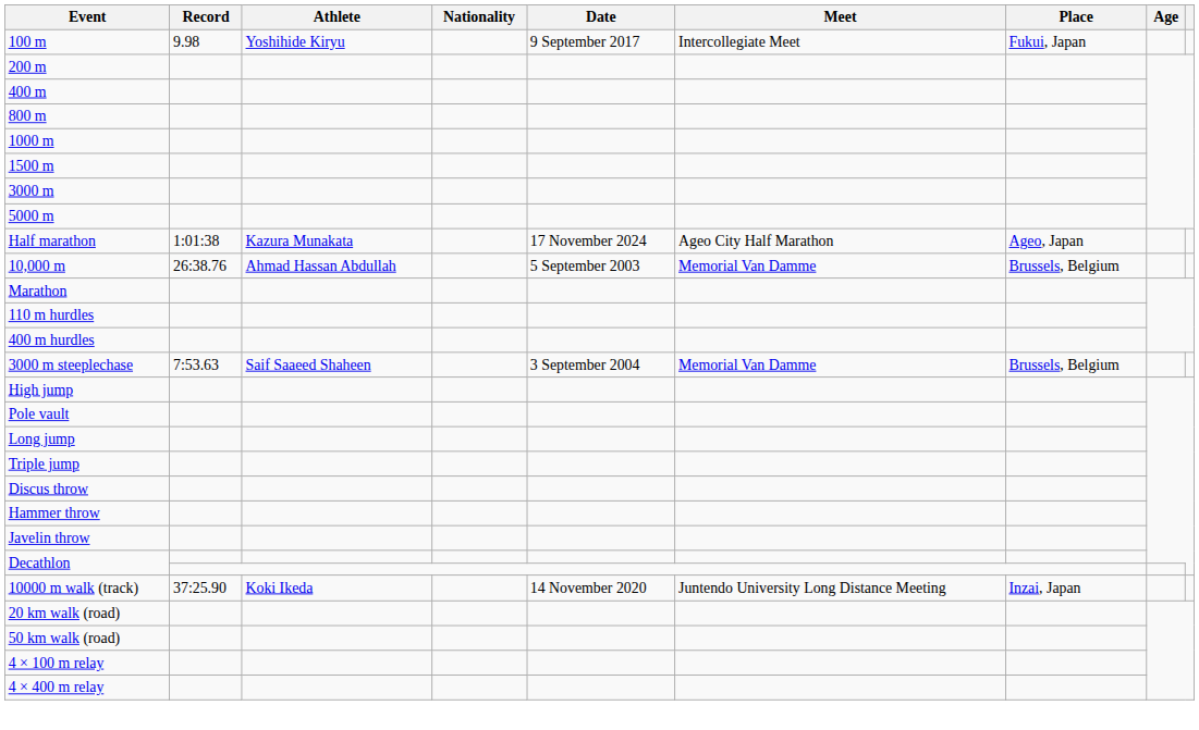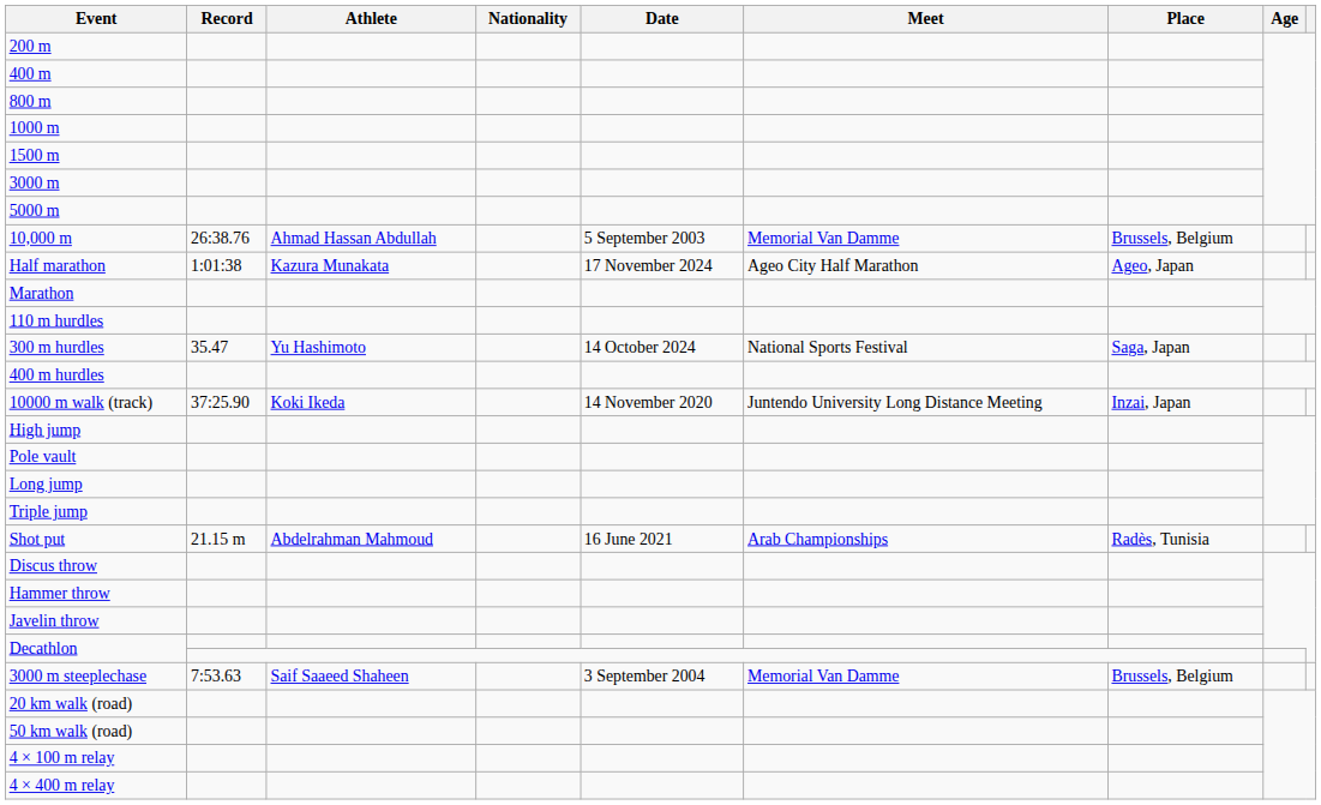 <table class="wikitable" style="font-size:95%; width: 95%;">
 <tr>
 <th>Event</th>
 <th>Record</th>
 <th>Athlete</th>
 <th>Nationality</th>
 <th>Date</th>
 <th>Meet</th>
 <th>Place</th>
 <th>Age</th>
 <th></th>
-</tr>
-<tr>
-<td><a href='#'>100 m</a></td>
-<td>9.98 </td>
-<td><a href='#'>Yoshihide Kiryu</a></td>
-<td></td>
-<td>9 September 2017</td>
-<td>Intercollegiate Meet</td>
-<td><a href='#'>Fukui</a>, Japan</td>
-<td></td>
-<td></td>
 </tr>
 <tr>
 <td><a href='#'>200 m</a></td>
 <td></td>
 <td></td>
 <td></td>
 <td></td>
 <td></td>
 <td></td>
 </tr>
 <tr>
 <td><a href='#'>400 m</a></td>
 <td></td>
 <td></td>
 <td></td>
 <td></td>
 <td></td>
 <td></td>
 </tr>
 <tr>
 <td><a href='#'>800 m</a></td>
 <td></td>
 <td></td>
 <td></td>
 <td></td>
 <td></td>
 <td></td>
 </tr>
 <tr>
 <td><a href='#'>1000 m</a></td>
 <td></td>
 <td></td>
 <td></td>
 <td></td>
 <td></td>
 <td></td>
 </tr>
 <tr>
 <td><a href='#'>1500 m</a></td>
 <td></td>
 <td></td>
 <td></td>
 <td></td>
 <td></td>
 <td></td>
 </tr>
 <tr>
 <td><a href='#'>3000 m</a></td>
 <td></td>
 <td></td>
 <td></td>
 <td></td>
 <td></td>
 <td></td>
 </tr>
 <tr>
 <td><a href='#'>5000 m</a></td>
 <td></td>
 <td></td>
 <td></td>
 <td></td>
 <td></td>
 <td></td>
 </tr>
 <tr>
+<td><a href='#'>10,000 m</a></td>
+<td>26:38.76</td>
+<td><a href='#'>Ahmad Hassan Abdullah</a></td>
+<td></td>
+<td>5 September 2003</td>
+<td><a href='#'>Memorial Van Damme</a></td>
+<td><a href='#'>Brussels</a>, Belgium</td>
+<td></td>
+<td></td>
+</tr>
+<tr>
 <td><a href='#'>Half marathon</a></td>
 <td>1:01:38</td>
 <td><a href='#'>Kazura Munakata</a></td>
 <td></td>
 <td>17 November 2024</td>
 <td>Ageo City Half Marathon</td>
 <td><a href='#'>Ageo</a>, Japan</td>
-<td></td>
-<td></td>
-</tr>
-<tr>
-<td><a href='#'>10,000 m</a></td>
-<td>26:38.76</td>
-<td><a href='#'>Ahmad Hassan Abdullah</a></td>
-<td></td>
-<td>5 September 2003</td>
-<td><a href='#'>Memorial Van Damme</a></td>
-<td><a href='#'>Brussels</a>, Belgium</td>
 <td></td>
 <td></td>
 </tr>
 <tr>
 <td><a href='#'>Marathon</a></td>
 <td></td>
 <td></td>
 <td></td>
 <td></td>
 <td></td>
 <td></td>
 </tr>
 <tr>
 <td><a href='#'>110 m hurdles</a></td>
 <td></td>
 <td></td>
 <td></td>
 <td></td>
 <td></td>
 <td></td>
 </tr>
 <tr>
+<td><a href='#'>300 m hurdles</a></td>
+<td>35.47</td>
+<td><a href='#'>Yu Hashimoto</a></td>
+<td></td>
+<td>14 October 2024</td>
+<td>National Sports Festival</td>
+<td><a href='#'>Saga</a>, Japan</td>
+<td></td>
+<td></td>
+</tr>
+<tr>
 <td><a href='#'>400 m hurdles</a></td>
 <td></td>
 <td></td>
 <td></td>
 <td></td>
 <td></td>
 <td></td>
 </tr>
 <tr>
-<td><a href='#'>3000 m steeplechase</a></td>
-<td>7:53.63</td>
-<td><a href='#'>Saif Saaeed Shaheen</a></td>
+<td><a href='#'>10000 m walk</a> (track)</td>
+<td>37:25.90</td>
+<td><a href='#'>Koki Ikeda</a></td>
 <td></td>
-<td>3 September 2004</td>
-<td><a href='#'>Memorial Van Damme</a></td>
-<td><a href='#'>Brussels</a>, Belgium</td>
+<td>14 November 2020</td>
+<td>Juntendo University Long Distance Meeting</td>
+<td><a href='#'>Inzai</a>, Japan</td>
 <td></td>
 <td></td>
 </tr>
 <tr>
 <td><a href='#'>High jump</a></td>
 <td></td>
 <td></td>
 <td></td>
 <td></td>
 <td></td>
 <td></td>
 </tr>
 <tr>
 <td><a href='#'>Pole vault</a></td>
 <td></td>
 <td></td>
 <td></td>
 <td></td>
 <td></td>
 <td></td>
 </tr>
 <tr>
 <td><a href='#'>Long jump</a></td>
 <td></td>
 <td></td>
 <td></td>
 <td></td>
 <td></td>
 <td></td>
 </tr>
 <tr>
 <td><a href='#'>Triple jump</a></td>
 <td></td>
 <td></td>
 <td></td>
 <td></td>
+<td></td>
+<td></td>
+</tr>
+<tr>
+<td><a href='#'>Shot put</a></td>
+<td>21.15 m</td>
+<td><a href='#'>Abdelrahman Mahmoud</a></td>
+<td></td>
+<td>16 June 2021</td>
+<td><a href='#'>Arab Championships</a></td>
+<td><a href='#'>Radès</a>, Tunisia</td>
 <td></td>
 <td></td>
 </tr>
 <tr>
 <td><a href='#'>Discus throw</a></td>
 <td></td>
 <td></td>
 <td></td>
 <td></td>
 <td></td>
 <td></td>
 </tr>
 <tr>
 <td><a href='#'>Hammer throw</a></td>
 <td></td>
 <td></td>
 <td></td>
 <td></td>
 <td></td>
 <td></td>
 </tr>
 <tr>
 <td><a href='#'>Javelin throw</a></td>
 <td></td>
 <td></td>
 <td></td>
 <td></td>
 <td></td>
 <td></td>
 </tr>
 <tr>
 <td rowspan=2><a href='#'>Decathlon</a></td>
 <td></td>
 <td></td>
 <td></td>
 <td></td>
 <td></td>
 <td></td>
 </tr>
 <tr>
 <td colspan=6></td>
 <td></td>
 </tr>
 <tr>
-<td><a href='#'>10000 m walk</a> (track)</td>
-<td>37:25.90</td>
-<td><a href='#'>Koki Ikeda</a></td>
+<td><a href='#'>3000 m steeplechase</a></td>
+<td>7:53.63</td>
+<td><a href='#'>Saif Saaeed Shaheen</a></td>
 <td></td>
-<td>14 November 2020</td>
-<td>Juntendo University Long Distance Meeting</td>
-<td><a href='#'>Inzai</a>, Japan</td>
+<td>3 September 2004</td>
+<td><a href='#'>Memorial Van Damme</a></td>
+<td><a href='#'>Brussels</a>, Belgium</td>
 <td></td>
 <td></td>
 </tr>
 <tr>
 <td><a href='#'>20 km walk</a> (road)</td>
 <td></td>
 <td></td>
 <td></td>
 <td></td>
 <td></td>
 <td></td>
 </tr>
 <tr>
 <td><a href='#'>50 km walk</a> (road)</td>
 <td></td>
 <td></td>
 <td></td>
 <td></td>
 <td></td>
 <td></td>
 </tr>
 <tr>
 <td><a href='#'>4 × 100 m relay</a></td>
 <td></td>
 <td></td>
 <td></td>
 <td></td>
 <td></td>
 <td></td>
 </tr>
 <tr>
 <td><a href='#'>4 × 400 m relay</a></td>
 <td></td>
 <td></td>
 <td></td>
 <td></td>
 <td></td>
 <td></td>
 </tr>
 </table>
